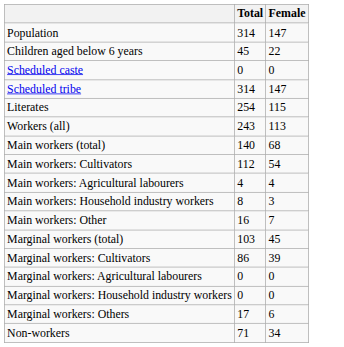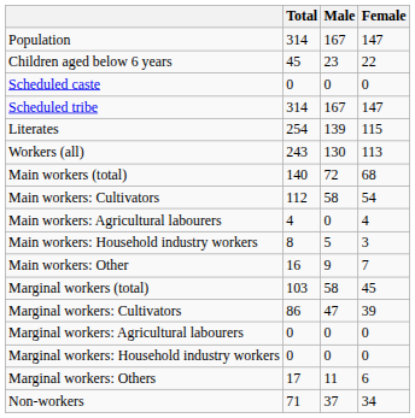 <table class="wikitable sortable">
 <tr>
 <th></th>
 <th>Total</th>
+<th>Male</th>
 <th>Female</th>
 </tr>
 <tr>
 <td>Population</td>
 <td>314</td>
+<td>167</td>
 <td>147</td>
 </tr>
 <tr>
 <td>Children aged below 6 years</td>
 <td>45</td>
+<td>23</td>
 <td>22</td>
 </tr>
 <tr>
 <td><a href='#'>Scheduled caste</a></td>
 <td>0</td>
 <td>0</td>
+<td>0</td>
 </tr>
 <tr>
 <td><a href='#'>Scheduled tribe</a></td>
 <td>314</td>
+<td>167</td>
 <td>147</td>
 </tr>
 <tr>
 <td>Literates</td>
 <td>254</td>
+<td>139</td>
 <td>115</td>
 </tr>
 <tr>
 <td>Workers (all)</td>
 <td>243</td>
+<td>130</td>
 <td>113</td>
 </tr>
 <tr>
 <td>Main workers (total)</td>
 <td>140</td>
+<td>72</td>
 <td>68</td>
 </tr>
 <tr>
 <td>Main workers: Cultivators</td>
 <td>112</td>
+<td>58</td>
 <td>54</td>
 </tr>
 <tr>
 <td>Main workers: Agricultural labourers</td>
 <td>4</td>
+<td>0</td>
 <td>4</td>
 </tr>
 <tr>
 <td>Main workers: Household industry workers</td>
 <td>8</td>
+<td>5</td>
 <td>3</td>
 </tr>
 <tr>
 <td>Main workers: Other</td>
 <td>16</td>
+<td>9</td>
 <td>7</td>
 </tr>
 <tr>
 <td>Marginal workers (total)</td>
 <td>103</td>
+<td>58</td>
 <td>45</td>
 </tr>
 <tr>
 <td>Marginal workers: Cultivators</td>
 <td>86</td>
+<td>47</td>
 <td>39</td>
 </tr>
 <tr>
 <td>Marginal workers: Agricultural labourers</td>
+<td>0</td>
 <td>0</td>
 <td>0</td>
 </tr>
 <tr>
 <td>Marginal workers: Household industry workers</td>
 <td>0</td>
 <td>0</td>
+<td>0</td>
 </tr>
 <tr>
 <td>Marginal workers: Others</td>
 <td>17</td>
+<td>11</td>
 <td>6</td>
 </tr>
 <tr>
 <td>Non-workers</td>
 <td>71</td>
+<td>37</td>
 <td>34</td>
 </tr>
 </table>
